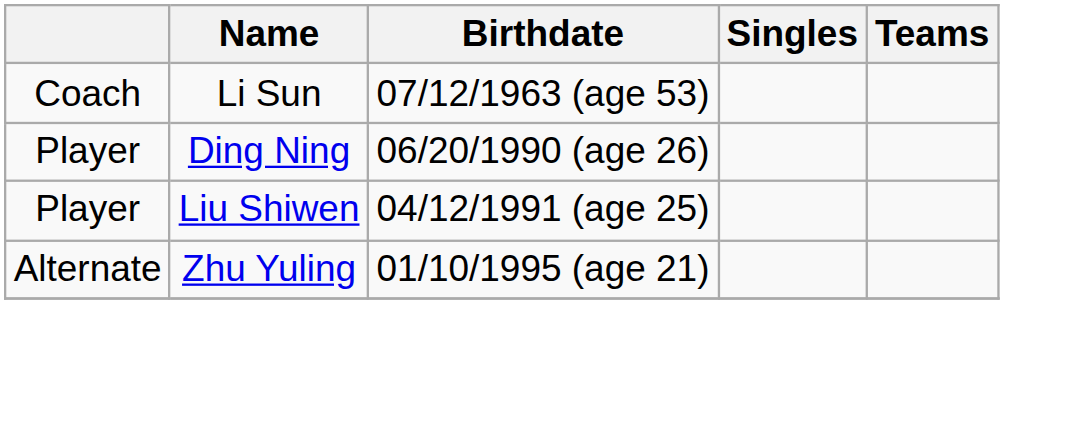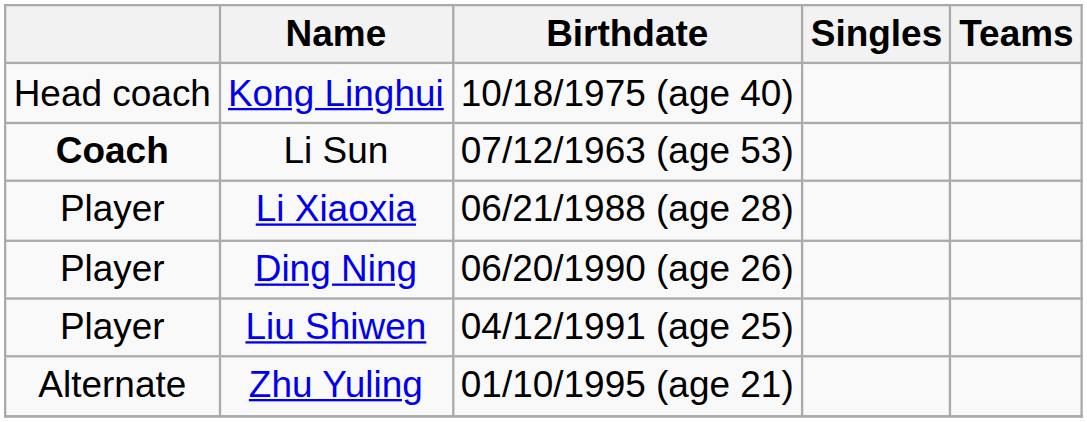 <table class="wikitable" style="text-align: center;">
 <tr>
 <th></th>
 <th>Name</th>
 <th>Birthdate</th>
 <th>Singles</th>
 <th>Teams</th>
 </tr>
 <tr>
-<td>Coach</td>
+<td>Head coach</td>
+<td><a href='#'>Kong Linghui</a></td>
+<td>10/18/1975 (age 40)</td>
+<td></td>
+<td></td>
+</tr>
+<tr>
+<td><strong>Coach</strong></td>
 <td>Li Sun</td>
 <td>07/12/1963 (age 53)</td>
+<td></td>
+<td></td>
+</tr>
+<tr>
+<td>Player</td>
+<td><a href='#'>Li Xiaoxia</a></td>
+<td>06/21/1988 (age 28)</td>
 <td></td>
 <td></td>
 </tr>
 <tr>
 <td>Player</td>
 <td><a href='#'>Ding Ning</a></td>
 <td>06/20/1990 (age 26)</td>
 <td></td>
 <td></td>
 </tr>
 <tr>
 <td>Player</td>
 <td><a href='#'>Liu Shiwen</a></td>
 <td>04/12/1991 (age 25)</td>
 <td></td>
 <td></td>
 </tr>
 <tr>
 <td>Alternate</td>
 <td><a href='#'>Zhu Yuling</a></td>
 <td>01/10/1995 (age 21)</td>
 <td></td>
 <td></td>
 </tr>
 <tr>
 </tr>
 </table>
